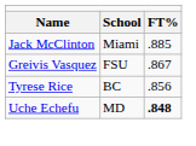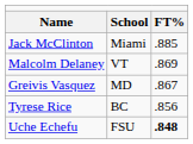 <table class="wikitable">
 <tr>
 <td colspan=3></td>
 </tr>
 <tr>
 <th>Name</th>
 <th>School</th>
 <th>FT%</th>
 </tr>
 <tr>
 <td><a href='#'>Jack McClinton</a></td>
 <td>Miami</td>
 <td>.885</td>
 </tr>
 <tr>
+<td><a href='#'>Malcolm Delaney</a></td>
+<td>VT</td>
+<td>.869</td>
+</tr>
+<tr>
 <td><a href='#'>Greivis Vasquez</a></td>
-<td>FSU</td>
+<td>MD</td>
 <td>.867</td>
 </tr>
 <tr>
 <td><a href='#'>Tyrese Rice</a></td>
 <td>BC</td>
 <td>.856</td>
 </tr>
 <tr>
 <td><a href='#'>Uche Echefu</a></td>
-<td>MD</td>
+<td>FSU</td>
 <td><strong>.848</strong></td>
 </tr>
 </table>
